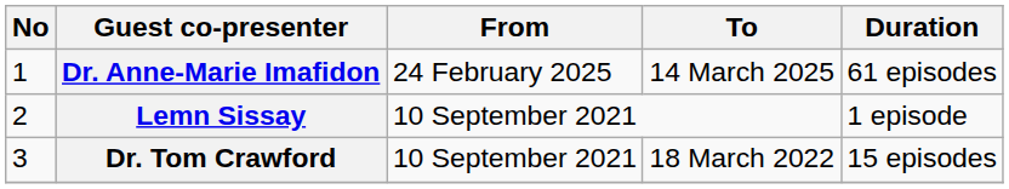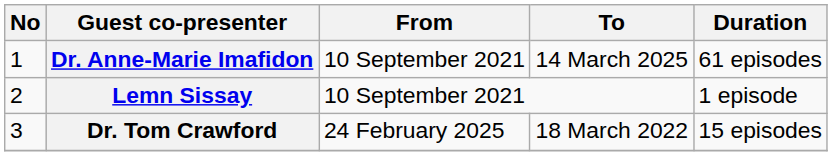 <table class="wikitable sortable plainrowheaders">
 <tr>
 <th scope=col>No</th>
 <th scope=col>Guest co-presenter</th>
 <th scope=col>From</th>
 <th scope=col>To</th>
 <th scope=col>Duration</th>
 </tr>
 <tr>
 <td>1</td>
 <th scope=row><a href='#'>Dr. Anne-Marie Imafidon</a></th>
-<td>24 February 2025</td>
+<td>10 September 2021</td>
 <td>14 March 2025</td>
 <td>61 episodes</td>
 </tr>
 <tr>
 <td>2</td>
 <th scope=row><a href='#'>Lemn Sissay</a></th>
 <td colspan="2">10 September 2021</td>
 <td>1 episode</td>
 </tr>
 <tr>
 <td>3</td>
 <th scope=row>Dr. Tom Crawford</th>
-<td>10 September 2021</td>
+<td>24 February 2025</td>
 <td>18 March 2022</td>
 <td>15 episodes</td>
 </tr>
 <tr>
 </tr>
 </table>
